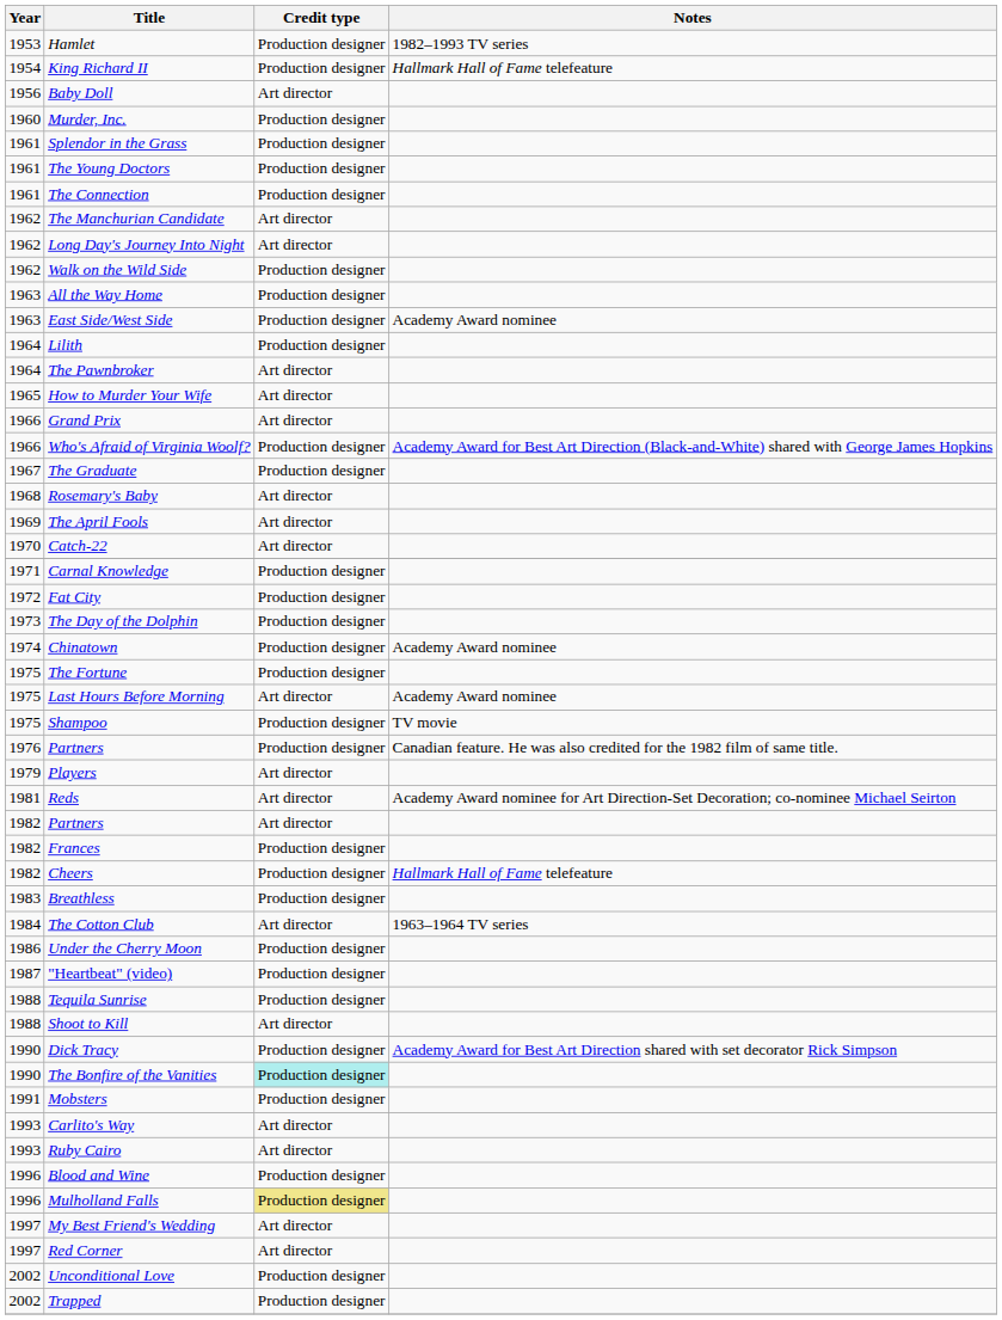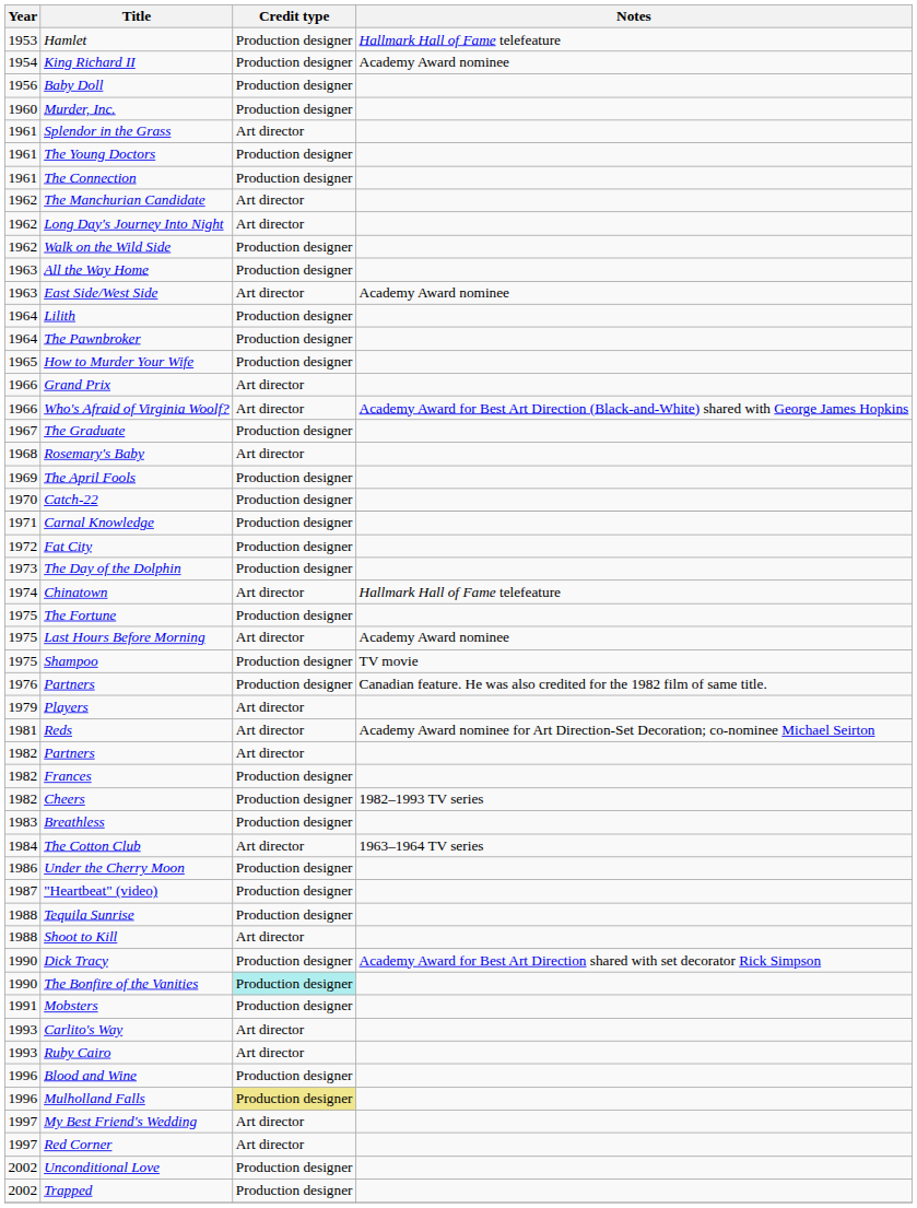 <table class="wikitable sortable">
 <tr>
 <th>Year</th>
 <th>Title</th>
 <th>Credit type</th>
 <th class="unsortable">Notes</th>
 </tr>
 <tr>
 <td>1953</td>
 <td><em>Hamlet</em></td>
 <td>Production designer</td>
-<td>1982–1993 TV series</td>
+<td><em><a href='#'>Hallmark Hall of Fame</a></em> telefeature</td>
 </tr>
 <tr>
 <td>1954</td>
 <td><em><a href='#'>King Richard II</a></em></td>
 <td>Production designer</td>
-<td><em>Hallmark Hall of Fame</em> telefeature</td>
+<td>Academy Award nominee</td>
 </tr>
 <tr>
 <td>1956</td>
 <td><em><a href='#'>Baby Doll</a></em></td>
-<td>Art director</td>
+<td>Production designer</td>
 <td></td>
 </tr>
 <tr>
 <td>1960</td>
 <td><em><a href='#'>Murder, Inc.</a></em></td>
 <td>Production designer</td>
 <td></td>
 </tr>
 <tr>
 <td>1961</td>
 <td><em><a href='#'>Splendor in the Grass</a></em></td>
-<td>Production designer</td>
+<td>Art director</td>
 <td></td>
 </tr>
 <tr>
 <td>1961</td>
 <td><em><a href='#'>The Young Doctors</a></em></td>
 <td>Production designer</td>
 <td></td>
 </tr>
 <tr>
 <td>1961</td>
 <td><em><a href='#'>The Connection</a></em></td>
 <td>Production designer</td>
 <td></td>
 </tr>
 <tr>
 <td>1962</td>
 <td><em><a href='#'>The Manchurian Candidate</a></em></td>
 <td>Art director</td>
 <td></td>
 </tr>
 <tr>
 <td>1962</td>
 <td><em><a href='#'>Long Day's Journey Into Night</a></em></td>
 <td>Art director</td>
 <td></td>
 </tr>
 <tr>
 <td>1962</td>
 <td><em><a href='#'>Walk on the Wild Side</a></em></td>
 <td>Production designer</td>
 <td></td>
 </tr>
 <tr>
 <td>1963</td>
 <td><em><a href='#'>All the Way Home</a></em></td>
 <td>Production designer</td>
 <td></td>
 </tr>
 <tr>
 <td>1963</td>
 <td><em><a href='#'>East Side/West Side</a></em></td>
-<td>Production designer</td>
+<td>Art director</td>
 <td>Academy Award nominee</td>
 </tr>
 <tr>
 <td>1964</td>
 <td><em><a href='#'>Lilith</a></em></td>
 <td>Production designer</td>
 <td></td>
 </tr>
 <tr>
 <td>1964</td>
 <td><em><a href='#'>The Pawnbroker</a></em></td>
-<td>Art director</td>
+<td>Production designer</td>
 <td></td>
 </tr>
 <tr>
 <td>1965</td>
 <td><em><a href='#'>How to Murder Your Wife</a></em></td>
-<td>Art director</td>
+<td>Production designer</td>
 <td></td>
 </tr>
 <tr>
 <td>1966</td>
 <td><em><a href='#'>Grand Prix</a></em></td>
 <td>Art director</td>
 <td></td>
 </tr>
 <tr>
 <td>1966</td>
 <td><em><a href='#'>Who's Afraid of Virginia Woolf?</a></em></td>
-<td>Production designer</td>
+<td>Art director</td>
 <td><a href='#'>Academy Award for Best Art Direction (Black-and-White)</a> shared with <a href='#'>George James Hopkins</a></td>
 </tr>
 <tr>
 <td>1967</td>
 <td><em><a href='#'>The Graduate</a></em></td>
 <td>Production designer</td>
 <td></td>
 </tr>
 <tr>
 <td>1968</td>
 <td><em><a href='#'>Rosemary's Baby</a></em></td>
 <td>Art director</td>
 <td></td>
 </tr>
 <tr>
 <td>1969</td>
 <td><em><a href='#'>The April Fools</a></em></td>
-<td>Art director</td>
+<td>Production designer</td>
 <td></td>
 </tr>
 <tr>
 <td>1970</td>
 <td><em><a href='#'>Catch-22</a></em></td>
-<td>Art director</td>
+<td>Production designer</td>
 <td></td>
 </tr>
 <tr>
 </tr>
 <tr>
 <td>1971</td>
 <td><em><a href='#'>Carnal Knowledge</a></em></td>
 <td>Production designer</td>
 <td></td>
 </tr>
 <tr>
 <td>1972</td>
 <td><em><a href='#'>Fat City</a></em></td>
 <td>Production designer</td>
 <td></td>
 </tr>
 <tr>
 <td>1973</td>
 <td><em><a href='#'>The Day of the Dolphin</a></em></td>
 <td>Production designer</td>
 <td></td>
 </tr>
 <tr>
 <td>1974</td>
 <td><em><a href='#'>Chinatown</a></em></td>
-<td>Production designer</td>
-<td>Academy Award nominee</td>
+<td>Art director</td>
+<td><em>Hallmark Hall of Fame</em> telefeature</td>
 </tr>
 <tr>
 <td>1975</td>
 <td><em><a href='#'>The Fortune</a></em></td>
 <td>Production designer</td>
 <td></td>
 </tr>
 <tr>
 <td>1975</td>
 <td><em><a href='#'>Last Hours Before Morning</a></em></td>
 <td>Art director</td>
 <td>Academy Award nominee</td>
 </tr>
 <tr>
 <td>1975</td>
 <td><em><a href='#'>Shampoo</a></em></td>
 <td>Production designer</td>
 <td>TV movie</td>
 </tr>
 <tr>
 <td>1976</td>
 <td><em><a href='#'>Partners</a></em></td>
 <td>Production designer</td>
 <td>Canadian feature. He was also credited for the 1982 film of same title.</td>
 </tr>
 <tr>
 <td>1979</td>
 <td><em><a href='#'>Players</a></em></td>
 <td>Art director</td>
 <td></td>
 </tr>
 <tr>
 <td>1981</td>
 <td><em><a href='#'>Reds</a></em></td>
 <td>Art director</td>
 <td>Academy Award nominee for Art Direction-Set Decoration; co-nominee <a href='#'>Michael Seirton</a></td>
 </tr>
 <tr>
 <td>1982</td>
 <td><em><a href='#'>Partners</a></em></td>
 <td>Art director</td>
 <td></td>
 </tr>
 <tr>
 <td>1982</td>
 <td><em><a href='#'>Frances</a></em></td>
 <td>Production designer</td>
 <td></td>
 </tr>
 <tr>
 <td>1982</td>
 <td><em><a href='#'>Cheers</a></em></td>
 <td>Production designer</td>
-<td><em><a href='#'>Hallmark Hall of Fame</a></em> telefeature</td>
+<td>1982–1993 TV series</td>
 </tr>
 <tr>
 <td>1983</td>
 <td><em><a href='#'>Breathless</a></em></td>
 <td>Production designer</td>
 <td></td>
 </tr>
 <tr>
 <td>1984</td>
 <td><em><a href='#'>The Cotton Club</a></em></td>
 <td>Art director</td>
 <td>1963–1964 TV series</td>
 </tr>
 <tr>
 <td>1986</td>
 <td><em><a href='#'>Under the Cherry Moon</a></em></td>
 <td>Production designer</td>
 <td></td>
 </tr>
 <tr>
 <td>1987</td>
 <td><a href='#'>"Heartbeat" (video)</a></td>
 <td>Production designer</td>
 <td></td>
 </tr>
 <tr>
 <td>1988</td>
 <td><em><a href='#'>Tequila Sunrise</a></em></td>
 <td>Production designer</td>
 <td></td>
 </tr>
 <tr>
 <td>1988</td>
 <td><em><a href='#'>Shoot to Kill</a></em></td>
 <td>Art director</td>
 <td></td>
 </tr>
 <tr>
 <td>1990</td>
 <td><em><a href='#'>Dick Tracy</a></em></td>
 <td>Production designer</td>
 <td><a href='#'>Academy Award for Best Art Direction</a> shared with set decorator <a href='#'>Rick Simpson</a></td>
 </tr>
 <tr>
 <td>1990</td>
 <td><em><a href='#'>The Bonfire of the Vanities</a></em></td>
 <td style="background: paleturquoise;">Production designer</td>
 <td></td>
 </tr>
 <tr>
 <td>1991</td>
 <td><em><a href='#'>Mobsters</a></em></td>
 <td>Production designer</td>
 <td></td>
 </tr>
 <tr>
 <td>1993</td>
 <td><em><a href='#'>Carlito's Way</a></em></td>
 <td>Art director</td>
 <td></td>
 </tr>
 <tr>
 <td>1993</td>
 <td><em><a href='#'>Ruby Cairo</a></em></td>
 <td>Art director</td>
 <td></td>
 </tr>
 <tr>
 <td>1996</td>
 <td><em><a href='#'>Blood and Wine</a></em></td>
 <td>Production designer</td>
 <td></td>
 </tr>
 <tr>
 <td>1996</td>
 <td><em><a href='#'>Mulholland Falls</a></em></td>
 <td style="background: khaki;">Production designer</td>
 <td></td>
 </tr>
 <tr>
 <td>1997</td>
 <td><em><a href='#'>My Best Friend's Wedding</a></em></td>
 <td>Art director</td>
 <td></td>
 </tr>
 <tr>
 <td>1997</td>
 <td><em><a href='#'>Red Corner</a></em></td>
 <td>Art director</td>
 <td></td>
 </tr>
 <tr>
 <td>2002</td>
 <td><em><a href='#'>Unconditional Love</a></em></td>
 <td>Production designer</td>
 <td></td>
 </tr>
 <tr>
 <td>2002</td>
 <td><em><a href='#'>Trapped</a></em></td>
 <td>Production designer</td>
 <td></td>
 </tr>
 <tr>
 </tr>
 </table>
